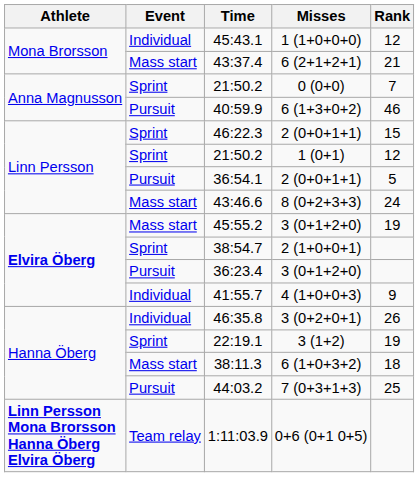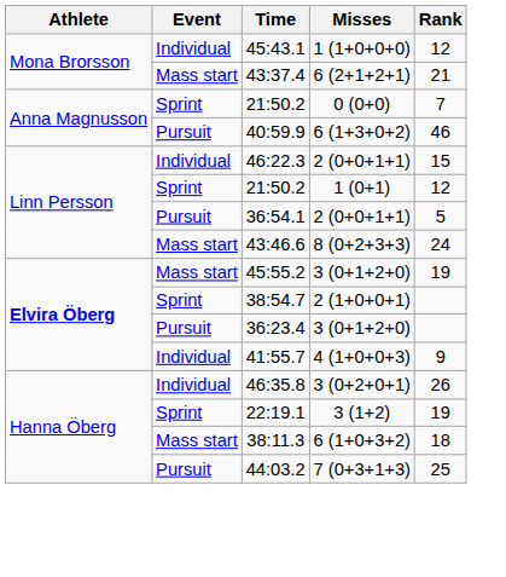 <table class="wikitable" style="font-size:90%">
 <tr>
 <th>Athlete</th>
 <th>Event</th>
 <th>Time</th>
 <th>Misses</th>
 <th>Rank</th>
 </tr>
 <tr align=center>
 <td align=left rowspan=2><a href='#'>Mona Brorsson</a></td>
 <td align="left"><a href='#'>Individual</a></td>
 <td>45:43.1</td>
 <td>1 (1+0+0+0)</td>
 <td>12</td>
 </tr>
 <tr align="center">
 <td align="left"><a href='#'>Mass start</a></td>
 <td>43:37.4</td>
 <td>6 (2+1+2+1)</td>
 <td>21</td>
 </tr>
 <tr align="center">
 <td align="left" rowspan="2"><a href='#'>Anna Magnusson</a></td>
 <td align="left"><a href='#'>Sprint</a></td>
 <td>21:50.2</td>
 <td>0 (0+0)</td>
 <td>7</td>
 </tr>
 <tr align="center">
 <td align="left"><a href='#'>Pursuit</a></td>
 <td>40:59.9</td>
 <td>6 (1+3+0+2)</td>
 <td>46</td>
 </tr>
 <tr align="center">
 <td align="left" rowspan=4><a href='#'>Linn Persson</a></td>
-<td align="left"><a href='#'>Sprint</a></td>
+<td align="left"><a href='#'>Individual</a></td>
 <td>46:22.3</td>
 <td>2 (0+0+1+1)</td>
 <td>15</td>
 </tr>
 <tr align="center">
 <td align="left"><a href='#'>Sprint</a></td>
 <td>21:50.2</td>
 <td>1 (0+1)</td>
 <td>12</td>
 </tr>
 <tr align="center">
 <td align="left"><a href='#'>Pursuit</a></td>
 <td>36:54.1</td>
 <td>2 (0+0+1+1)</td>
 <td>5</td>
 </tr>
 <tr align="center">
 <td align="left"><a href='#'>Mass start</a></td>
 <td>43:46.6</td>
 <td>8 (0+2+3+3)</td>
 <td>24</td>
 </tr>
 <tr align="center">
 <td align="left" rowspan=4><strong><a href='#'>Elvira Öberg</a></strong></td>
 <td align="left"><a href='#'>Mass start</a></td>
 <td>45:55.2</td>
 <td>3 (0+1+2+0)</td>
 <td>19</td>
 </tr>
 <tr align="center">
 <td align="left"><a href='#'>Sprint</a></td>
 <td>38:54.7</td>
 <td>2 (1+0+0+1)</td>
 <td></td>
 </tr>
 <tr align="center">
 <td align="left"><a href='#'>Pursuit</a></td>
 <td>36:23.4</td>
 <td>3 (0+1+2+0)</td>
 <td></td>
 </tr>
 <tr align="center">
 <td align="left"><a href='#'>Individual</a></td>
 <td>41:55.7</td>
 <td>4 (1+0+0+3)</td>
 <td>9</td>
 </tr>
 <tr align="center">
 <td align="left" rowspan=4><a href='#'>Hanna Öberg</a></td>
 <td align="left"><a href='#'>Individual</a></td>
 <td>46:35.8</td>
 <td>3 (0+2+0+1)</td>
 <td>26</td>
 </tr>
 <tr align="center">
 <td align="left"><a href='#'>Sprint</a></td>
 <td>22:19.1</td>
 <td>3 (1+2)</td>
 <td>19</td>
 </tr>
 <tr align="center">
 <td align="left"><a href='#'>Mass start</a></td>
 <td>38:11.3</td>
 <td>6 (1+0+3+2)</td>
 <td>18</td>
 </tr>
 <tr align="center">
 <td align="left"><a href='#'>Pursuit</a></td>
 <td>44:03.2</td>
 <td>7 (0+3+1+3)</td>
 <td>25</td>
 </tr>
-<tr align="center">
-<td align=left><strong><a href='#'>Linn Persson</a><br><a href='#'>Mona Brorsson</a><br><a href='#'>Hanna Öberg</a><br><a href='#'>Elvira Öberg</a></strong></td>
-<td align=left><a href='#'>Team relay</a></td>
-<td>1:11:03.9</td>
-<td>0+6 (0+1 0+5)</td>
-<td></td>
-</tr>
 </table>
